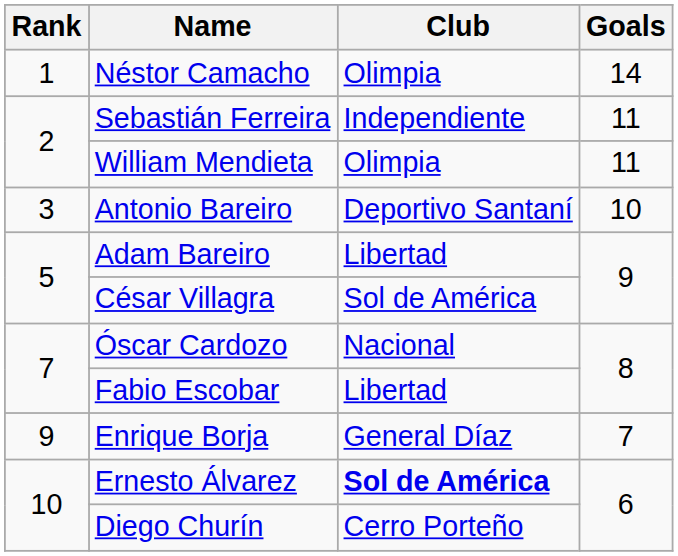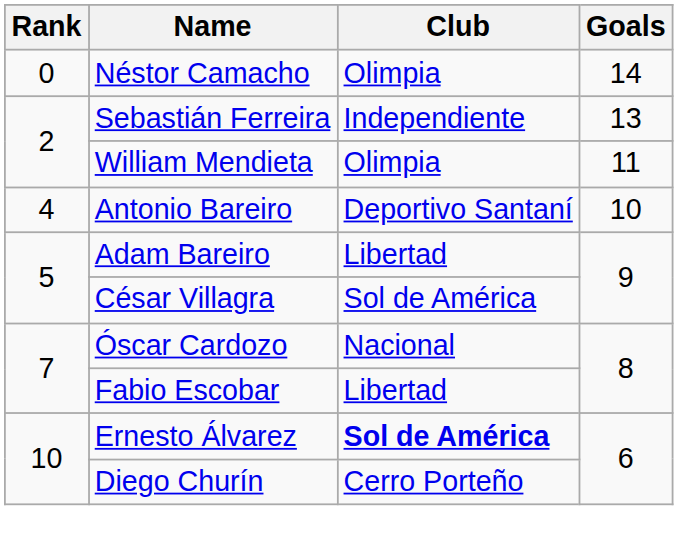 <table class="wikitable" border="1">
 <tr>
 <th>Rank</th>
 <th>Name</th>
 <th>Club</th>
 <th>Goals</th>
 </tr>
 <tr>
-<td align=center>1</td>
+<td align=center>0</td>
 <td> <a href='#'>Néstor Camacho</a></td>
 <td><a href='#'>Olimpia</a></td>
 <td align=center>14</td>
 </tr>
 <tr>
 <td rowspan=2 align=center>2</td>
 <td> <a href='#'>Sebastián Ferreira</a></td>
 <td><a href='#'>Independiente</a></td>
-<td align=center>11</td>
+<td align=center>13</td>
 </tr>
 <tr>
 <td> <a href='#'>William Mendieta</a></td>
 <td><a href='#'>Olimpia</a></td>
 <td align=center>11</td>
 </tr>
 <tr>
-<td align=center>3</td>
+<td align=center>4</td>
 <td> <a href='#'>Antonio Bareiro</a></td>
 <td><a href='#'>Deportivo Santaní</a></td>
 <td align=center>10</td>
 </tr>
 <tr>
 <td rowspan=2 align=center>5</td>
 <td> <a href='#'>Adam Bareiro</a></td>
 <td><a href='#'>Libertad</a></td>
 <td rowspan=2 align=center>9</td>
 </tr>
 <tr>
 <td> <a href='#'>César Villagra</a></td>
 <td><a href='#'>Sol de América</a></td>
 </tr>
 <tr>
 <td rowspan=2 align=center>7</td>
 <td> <a href='#'>Óscar Cardozo</a></td>
 <td><a href='#'>Nacional</a></td>
 <td rowspan=2 align=center>8</td>
 </tr>
 <tr>
 <td> <a href='#'>Fabio Escobar</a></td>
 <td><a href='#'>Libertad</a></td>
 </tr>
 <tr>
-<td align=center>9</td>
-<td> <a href='#'>Enrique Borja</a></td>
-<td><a href='#'>General Díaz</a></td>
-<td align=center>7</td>
-</tr>
-<tr>
 <td rowspan=2 align=center>10</td>
 <td> <a href='#'>Ernesto Álvarez</a></td>
 <td><strong><a href='#'>Sol de América</a></strong></td>
 <td rowspan=2 align=center>6</td>
 </tr>
 <tr>
 <td> <a href='#'>Diego Churín</a></td>
 <td><a href='#'>Cerro Porteño</a></td>
 </tr>
 </table>
